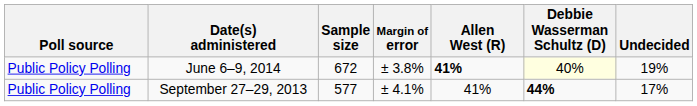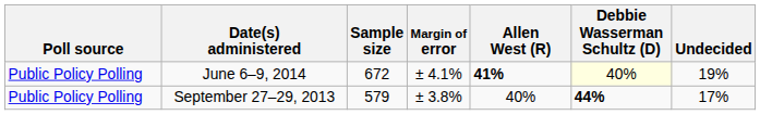 <table class="wikitable">
 <tr valign= bottom>
 <th style="width:160px;">Poll source</th>
 <th style="width:190px;">Date(s)<br>administered</th>
 <th class=small>Sample<br>size</th>
 <th><small>Margin of</small><br>error</th>
 <th style="width:100px;">Allen<br>West (R)</th>
 <th style="width:100px;">Debbie<br>Wasserman<br> Schultz (D)</th>
 <th>Undecided</th>
 </tr>
 <tr>
 <td><a href='#'>Public Policy Polling</a></td>
 <td align=center>June 6–9, 2014</td>
 <td align=center>672</td>
-<td align=center>± 3.8%</td>
+<td align=center>± 4.1%</td>
 <td><strong>41%</strong></td>
 <td align=center style="background: lightyellow;">40%</td>
 <td align=center>19%</td>
 </tr>
 <tr>
 <td><a href='#'>Public Policy Polling</a></td>
 <td align=center>September 27–29, 2013</td>
-<td align=center>577</td>
-<td align=center>± 4.1%</td>
-<td align=center>41%</td>
+<td align=center>579</td>
+<td align=center>± 3.8%</td>
+<td align=center>40%</td>
 <td><strong>44%</strong></td>
 <td align=center>17%</td>
 </tr>
 </table>
